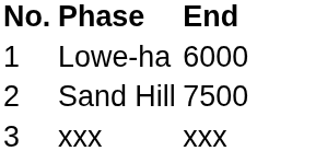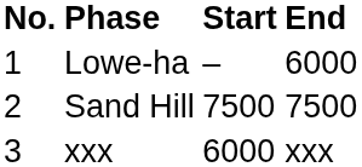 <table style="text-align:left;">
 <tr>
 <th>No.</th>
 <th>Phase</th>
+<th>Start </th>
 <th>End </th>
 </tr>
 <tr>
 <td>1</td>
 <td>Lowe-ha</td>
+<td>–</td>
 <td>6000</td>
 </tr>
 <tr>
 <td>2</td>
 <td>Sand Hill</td>
 <td>7500</td>
+<td>7500</td>
 </tr>
 <tr>
 <td>3</td>
 <td>xxx</td>
+<td>6000</td>
 <td>xxx</td>
 </tr>
 </table>
